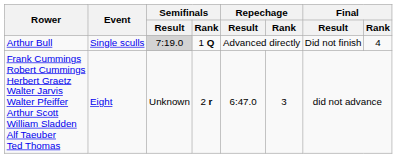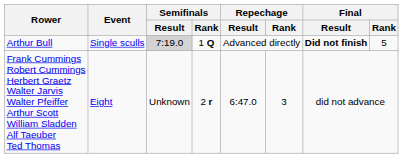 <table class=wikitable style="font-size:90%">
 <tr>
 <th rowspan=2>Rower</th>
 <th rowspan=2>Event</th>
 <th colspan=2>Semifinals</th>
 <th colspan=2>Repechage</th>
 <th colspan=2>Final</th>
 </tr>
 <tr>
 <th>Result</th>
 <th>Rank</th>
 <th>Result</th>
 <th>Rank</th>
 <th>Result</th>
 <th>Rank</th>
 </tr>
 <tr>
 <td><a href='#'>Arthur Bull</a></td>
 <td><a href='#'>Single sculls</a></td>
 <td align=center style="background: lightgrey;">7:19.0</td>
 <td align=center>1 <strong>Q</strong></td>
 <td align=center colspan=2>Advanced directly</td>
-<td align=center>Did not finish</td>
-<td align=center>4</td>
+<td align=center><strong>Did not finish</strong></td>
+<td align=center>5</td>
 </tr>
 <tr>
 <td><a href='#'>Frank Cummings</a> <br> <a href='#'>Robert Cummings</a> <br> <a href='#'>Herbert Graetz</a> <br> <a href='#'>Walter Jarvis</a> <br> <a href='#'>Walter Pfeiffer</a> <br> <a href='#'>Arthur Scott</a> <br> <a href='#'>William Sladden</a> <br> <a href='#'>Alf Taeuber</a> <br> <a href='#'>Ted Thomas</a></td>
 <td><a href='#'>Eight</a></td>
 <td align=center>Unknown</td>
 <td align=center>2 <strong>r</strong></td>
 <td align=center>6:47.0</td>
 <td align=center>3</td>
 <td align=center colspan=2>did not advance</td>
 </tr>
 </table>
